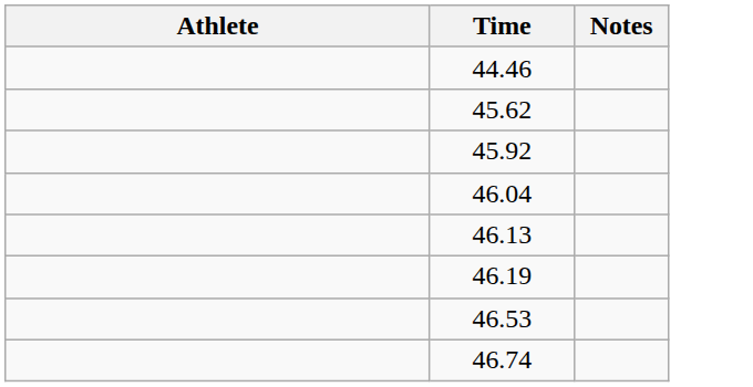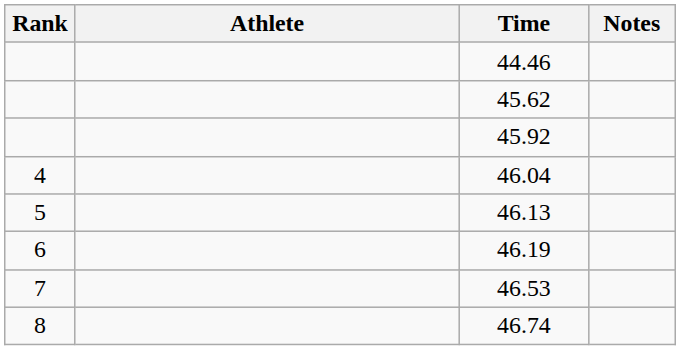 <table class="wikitable" style="text-align:center">
 <tr>
+<th width=40>Rank</th>
 <th width=250>Athlete</th>
 <th width=80>Time</th>
 <th width=50>Notes</th>
 </tr>
 <tr>
+<td></td>
 <td align=left></td>
 <td>44.46</td>
 <td></td>
 </tr>
 <tr>
+<td></td>
 <td align=left></td>
 <td>45.62</td>
 <td></td>
 </tr>
 <tr>
+<td></td>
 <td align=left></td>
 <td>45.92</td>
 <td></td>
 </tr>
 <tr>
+<td>4</td>
 <td align=left></td>
 <td>46.04</td>
 <td></td>
 </tr>
 <tr>
+<td>5</td>
 <td align=left></td>
 <td>46.13</td>
 <td></td>
 </tr>
 <tr>
+<td>6</td>
 <td align=left></td>
 <td>46.19</td>
 <td></td>
 </tr>
 <tr>
+<td>7</td>
 <td align=left></td>
 <td>46.53</td>
 <td></td>
 </tr>
 <tr>
+<td>8</td>
 <td align=left></td>
 <td>46.74</td>
 <td></td>
 </tr>
 </table>
